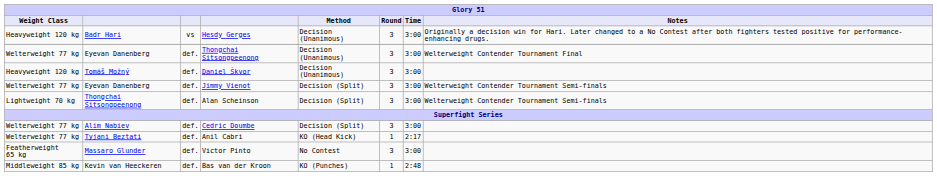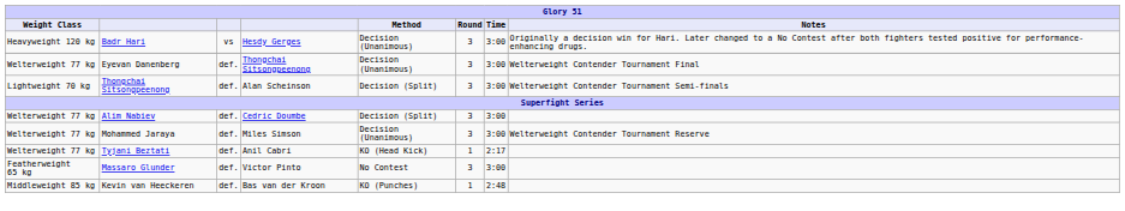 <table class="wikitable" style="font-size: 70%;">
 <tr>
 <th colspan="8" style="background-color: #ccf; color: #000080; text-align: center;"><strong>Glory 51</strong></th>
 </tr>
 <tr>
 <th colspan="1" style="background-color: #E6E8FA; color: #000000; text-align: center;">Weight Class</th>
 <th colspan="1" style="background-color: #E6E8FA; color: #000000; text-align: center;"></th>
 <th colspan="1" style="background-color: #E6E8FA; color: #000000; text-align: center;"></th>
 <th colspan="1" style="background-color: #E6E8FA; color: #000000; text-align: center;"></th>
 <th colspan="1" style="background-color: #E6E8FA; color: #000000; text-align: center;">Method</th>
 <th colspan="1" style="background-color: #E6E8FA; color: #000000; text-align: center;">Round</th>
 <th colspan="1" style="background-color: #E6E8FA; color: #000000; text-align: center;">Time</th>
 <th colspan="1" style="background-color: #E6E8FA; color: #000000; text-align: center;">Notes</th>
 </tr>
 <tr>
 <td>Heavyweight 120 kg</td>
 <td> <a href='#'>Badr Hari</a></td>
 <td align=center>vs</td>
 <td> <a href='#'>Hesdy Gerges</a></td>
 <td>Decision (Unanimous)</td>
 <td align=center>3</td>
 <td align=center>3:00</td>
 <td>Originally a decision win for Hari. Later changed to a No Contest after both fighters tested positive for performance-enhancing drugs.</td>
 </tr>
 <tr>
 </tr>
 <tr>
 <td>Welterweight 77 kg</td>
 <td> Eyevan Danenberg</td>
 <td align=center>def.</td>
 <td> <a href='#'>Thongchai Sitsongpeenong</a></td>
 <td>Decision (Unanimous)</td>
 <td align=center>3</td>
 <td align=center>3:00</td>
 <td>Welterweight Contender Tournament Final</td>
 </tr>
 <tr>
-<td>Heavyweight 120 kg</td>
-<td> <a href='#'>Tomáš Možný</a></td>
-<td align=center>def.</td>
-<td> <a href='#'>Daniel Škvor</a></td>
-<td>Decision (Unanimous)</td>
-<td align=center>3</td>
-<td align=center>3:00</td>
-<td></td>
-</tr>
-<tr>
-<td>Welterweight 77 kg</td>
-<td> Eyevan Danenberg</td>
-<td align=center>def.</td>
-<td> <a href='#'>Jimmy Vienot</a></td>
-<td>Decision (Split)</td>
-<td align=center>3</td>
-<td align=center>3:00</td>
-<td>Welterweight Contender Tournament Semi-finals</td>
-</tr>
-<tr>
 <td>Lightweight 70 kg</td>
 <td> <a href='#'>Thongchai Sitsongpeenong</a></td>
 <td align=center>def.</td>
 <td> Alan Scheinson</td>
 <td>Decision (Split)</td>
 <td align=center>3</td>
 <td align=center>3:00</td>
 <td>Welterweight Contender Tournament Semi-finals</td>
 </tr>
 <tr>
 <th colspan="8" style="background-color: #ccf; color: #000080; text-align: center;"><strong>Superfight Series</strong></th>
 </tr>
 <tr>
 <td>Welterweight 77 kg</td>
 <td> <a href='#'>Alim Nabiev</a></td>
 <td align=center>def.</td>
 <td> <a href='#'>Cedric Doumbe</a></td>
 <td>Decision (Split)</td>
 <td align=center>3</td>
 <td align=center>3:00</td>
 <td></td>
+</tr>
+<tr>
+<td>Welterweight 77 kg</td>
+<td> Mohammed Jaraya</td>
+<td align=center>def.</td>
+<td> Miles Simson</td>
+<td>Decision (Unanimous)</td>
+<td align=center>3</td>
+<td align=center>3:00</td>
+<td>Welterweight Contender Tournament Reserve</td>
 </tr>
 <tr>
 <td>Welterweight 77 kg</td>
 <td> <a href='#'>Tyjani Beztati</a></td>
 <td align=center>def.</td>
 <td> Anil Cabri</td>
 <td>KO (Head Kick)</td>
 <td align=center>1</td>
 <td align=center>2:17</td>
 <td></td>
 </tr>
 <tr>
 <td>Featherweight 65 kg</td>
 <td> <a href='#'>Massaro Glunder</a></td>
 <td align=center>def.</td>
 <td> Victor Pinto</td>
 <td>No Contest</td>
 <td align=center>3</td>
 <td align=center>3:00</td>
 <td></td>
 </tr>
 <tr>
 <td>Middleweight 85 kg</td>
 <td> Kevin van Heeckeren</td>
 <td align=center>def.</td>
 <td> Bas van der Kroon</td>
 <td>KO (Punches)</td>
 <td align=center>1</td>
 <td align=center>2:48</td>
 <td></td>
 </tr>
 </table>
